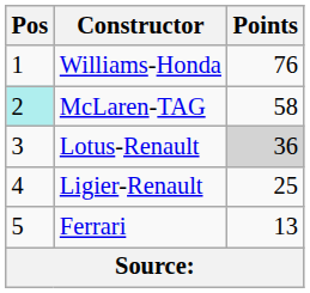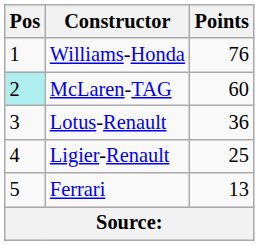 <table class="wikitable" style="font-size:85%;">
 <tr>
 <th>Pos</th>
 <th>Constructor</th>
 <th>Points</th>
 </tr>
 <tr>
 <td>1</td>
 <td> <a href='#'>Williams</a>-<a href='#'>Honda</a></td>
 <td align="right">76</td>
 </tr>
 <tr>
 <td style="background: paleturquoise;">2</td>
 <td> <a href='#'>McLaren</a>-<a href='#'>TAG</a></td>
-<td align="right">58</td>
+<td align="right">60</td>
 </tr>
 <tr>
 <td>3</td>
 <td> <a href='#'>Lotus</a>-<a href='#'>Renault</a></td>
-<td align="right" style="background: lightgrey;">36</td>
+<td align="right">36</td>
 </tr>
 <tr>
 <td>4</td>
 <td>  <a href='#'>Ligier</a>-<a href='#'>Renault</a></td>
 <td align="right">25</td>
 </tr>
 <tr>
 <td>5</td>
 <td> <a href='#'>Ferrari</a></td>
 <td align="right">13</td>
 </tr>
 <tr>
 <th colspan=4>Source: </th>
 </tr>
 </table>
